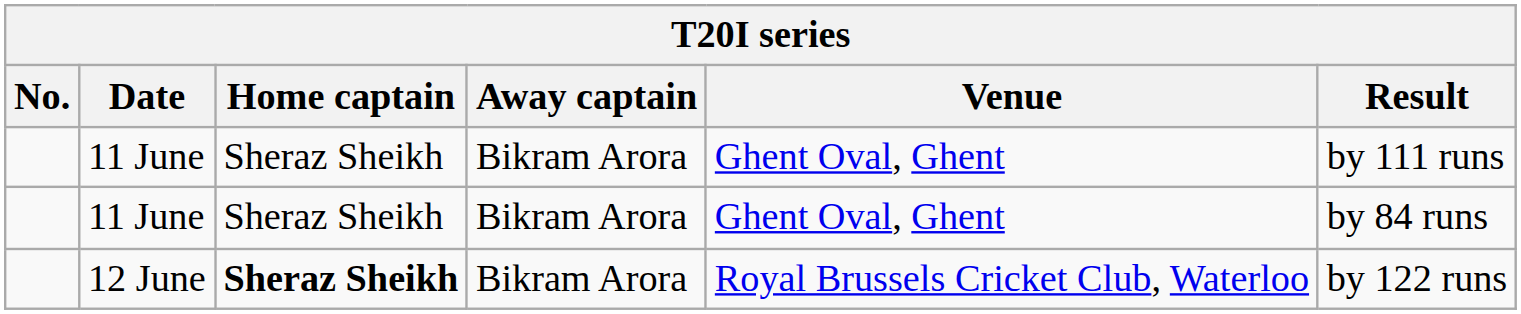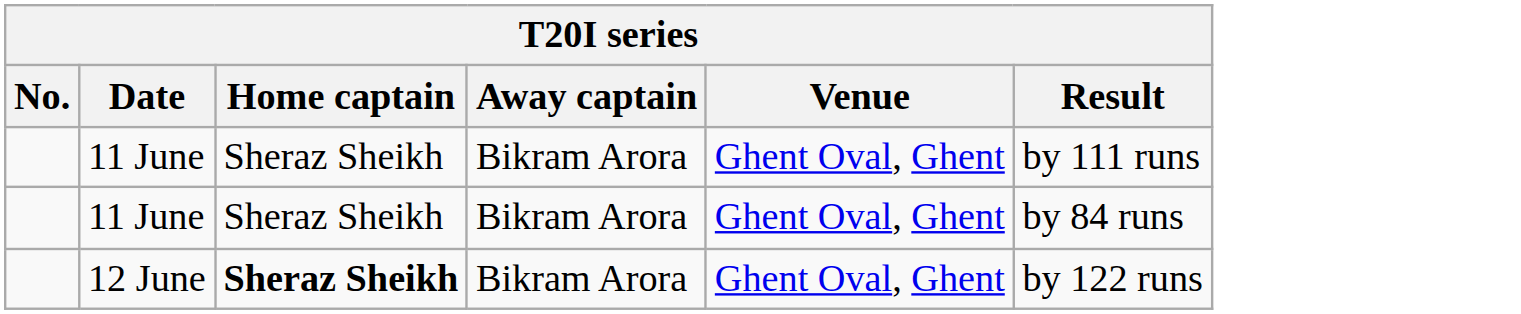 <table class="wikitable">
 <tr>
 <th colspan="6">T20I series</th>
 </tr>
 <tr>
 <th>No.</th>
 <th>Date</th>
 <th>Home captain</th>
 <th>Away captain</th>
 <th>Venue</th>
 <th>Result</th>
 </tr>
 <tr>
 <td></td>
 <td>11 June</td>
 <td>Sheraz Sheikh</td>
 <td>Bikram Arora</td>
 <td><a href='#'>Ghent Oval</a>, <a href='#'>Ghent</a></td>
 <td> by 111 runs</td>
 </tr>
 <tr>
 <td></td>
 <td>11 June</td>
 <td>Sheraz Sheikh</td>
 <td>Bikram Arora</td>
 <td><a href='#'>Ghent Oval</a>, <a href='#'>Ghent</a></td>
 <td> by 84 runs</td>
 </tr>
 <tr>
 <td></td>
 <td>12 June</td>
 <td><strong>Sheraz Sheikh</strong></td>
 <td>Bikram Arora</td>
-<td><a href='#'>Royal Brussels Cricket Club</a>, <a href='#'>Waterloo</a></td>
+<td><a href='#'>Ghent Oval</a>, <a href='#'>Ghent</a></td>
 <td> by 122 runs</td>
 </tr>
 </table>
